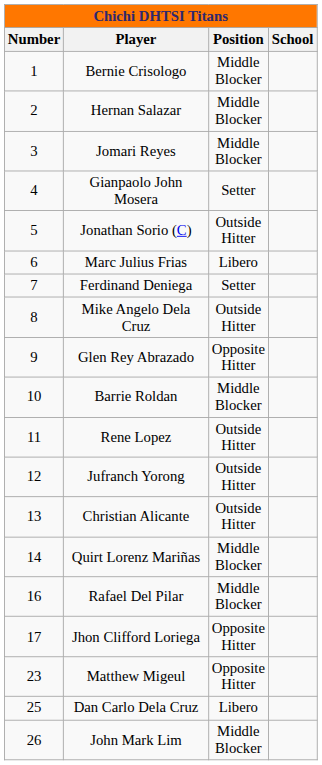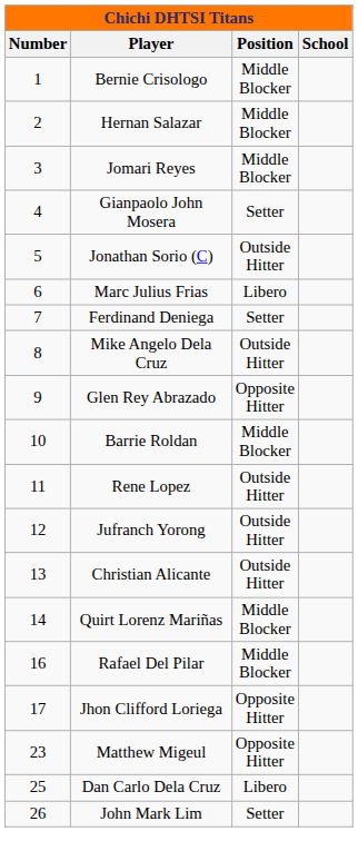 <table class="wikitable sortable" style="text-align:center;">
 <tr>
 <th colspan="5" style= "background: #FF7700; color: #2E286E; text-align: center"><strong>Chichi DHTSI Titans</strong></th>
 </tr>
 <tr>
 <th width=10px>Number</th>
 <th width=150px>Player</th>
 <th width=50px>Position</th>
 <th width=25px>School</th>
 </tr>
 <tr>
 <td style="text-align:center;">1</td>
 <td>Bernie Crisologo</td>
 <td>Middle Blocker</td>
 <td></td>
 </tr>
 <tr>
 <td style="text-align:center;">2</td>
 <td>Hernan Salazar</td>
 <td>Middle Blocker</td>
 <td></td>
 </tr>
 <tr>
 <td style="text-align:center;">3</td>
 <td>Jomari Reyes</td>
 <td>Middle Blocker</td>
 <td></td>
 </tr>
 <tr>
 <td style="text-align:center;">4</td>
 <td>Gianpaolo John Mosera</td>
 <td>Setter</td>
 <td></td>
 </tr>
 <tr>
 <td style="text-align:center;">5</td>
 <td>Jonathan Sorio (<a href='#'>C</a>)</td>
 <td>Outside Hitter</td>
 <td></td>
 </tr>
 <tr>
 <td style="text-align:center;">6</td>
 <td>Marc Julius Frias</td>
 <td>Libero</td>
 <td></td>
 </tr>
 <tr>
 <td style="text-align:center;">7</td>
 <td>Ferdinand Deniega</td>
 <td>Setter</td>
 <td></td>
 </tr>
 <tr>
 <td style="text-align:center;">8</td>
 <td>Mike Angelo Dela Cruz</td>
 <td>Outside Hitter</td>
 <td></td>
 </tr>
 <tr>
 <td style="text-align:center;">9</td>
 <td>Glen Rey Abrazado</td>
 <td>Opposite Hitter</td>
 <td></td>
 </tr>
 <tr>
 <td style="text-align:center;">10</td>
 <td>Barrie Roldan</td>
 <td>Middle Blocker</td>
 <td></td>
 </tr>
 <tr>
 <td style="text-align:center;">11</td>
 <td>Rene Lopez</td>
 <td>Outside Hitter</td>
 <td></td>
 </tr>
 <tr>
 <td style="text-align:center;">12</td>
 <td>Jufranch Yorong</td>
 <td>Outside Hitter</td>
 <td></td>
 </tr>
 <tr>
 <td style="text-align:center;">13</td>
 <td>Christian Alicante</td>
 <td>Outside Hitter</td>
 <td></td>
 </tr>
 <tr>
 <td style="text-align:center;">14</td>
 <td>Quirt Lorenz Mariñas</td>
 <td>Middle Blocker</td>
 <td></td>
 </tr>
 <tr>
 <td style="text-align:center;">16</td>
 <td>Rafael Del Pilar</td>
 <td>Middle Blocker</td>
 <td></td>
 </tr>
 <tr>
 <td style="text-align:center;">17</td>
 <td>Jhon Clifford Loriega</td>
 <td>Opposite Hitter</td>
 <td></td>
 </tr>
 <tr>
 <td style="text-align:center;">23</td>
 <td>Matthew Migeul</td>
 <td>Opposite Hitter</td>
 <td></td>
 </tr>
 <tr>
 <td style="text-align:center;">25</td>
 <td>Dan Carlo Dela Cruz</td>
 <td>Libero</td>
 <td></td>
 </tr>
 <tr>
 <td style="text-align:center;">26</td>
 <td>John Mark Lim</td>
-<td>Middle Blocker</td>
+<td>Setter</td>
 <td></td>
 </tr>
 </table>
